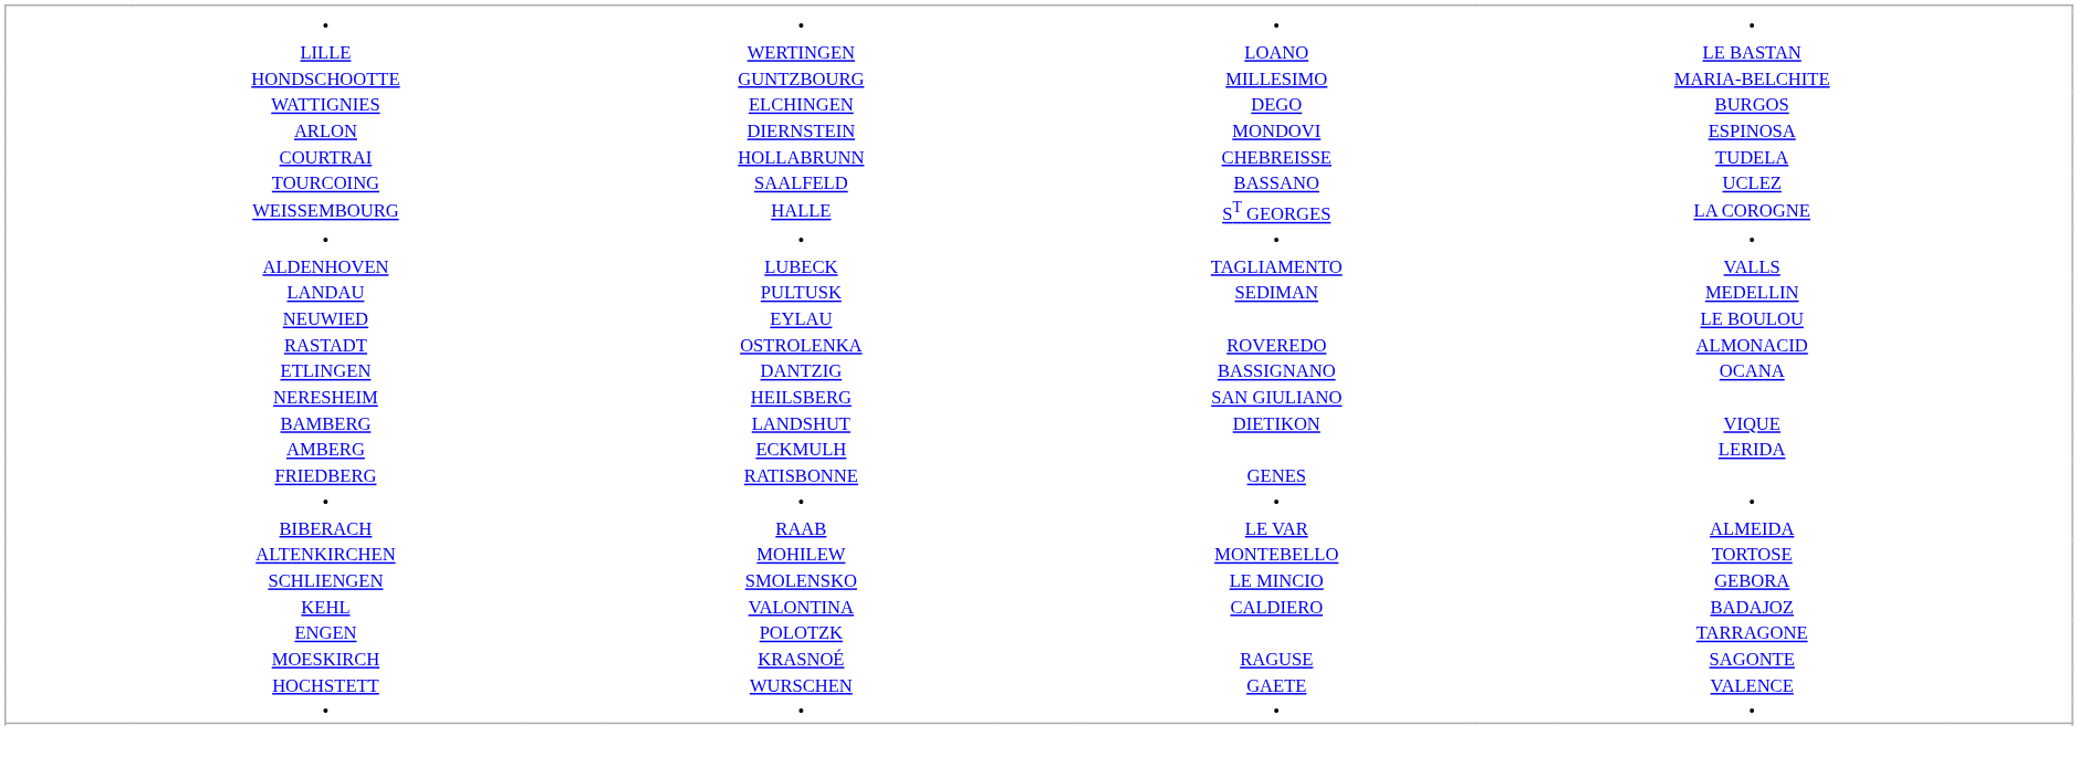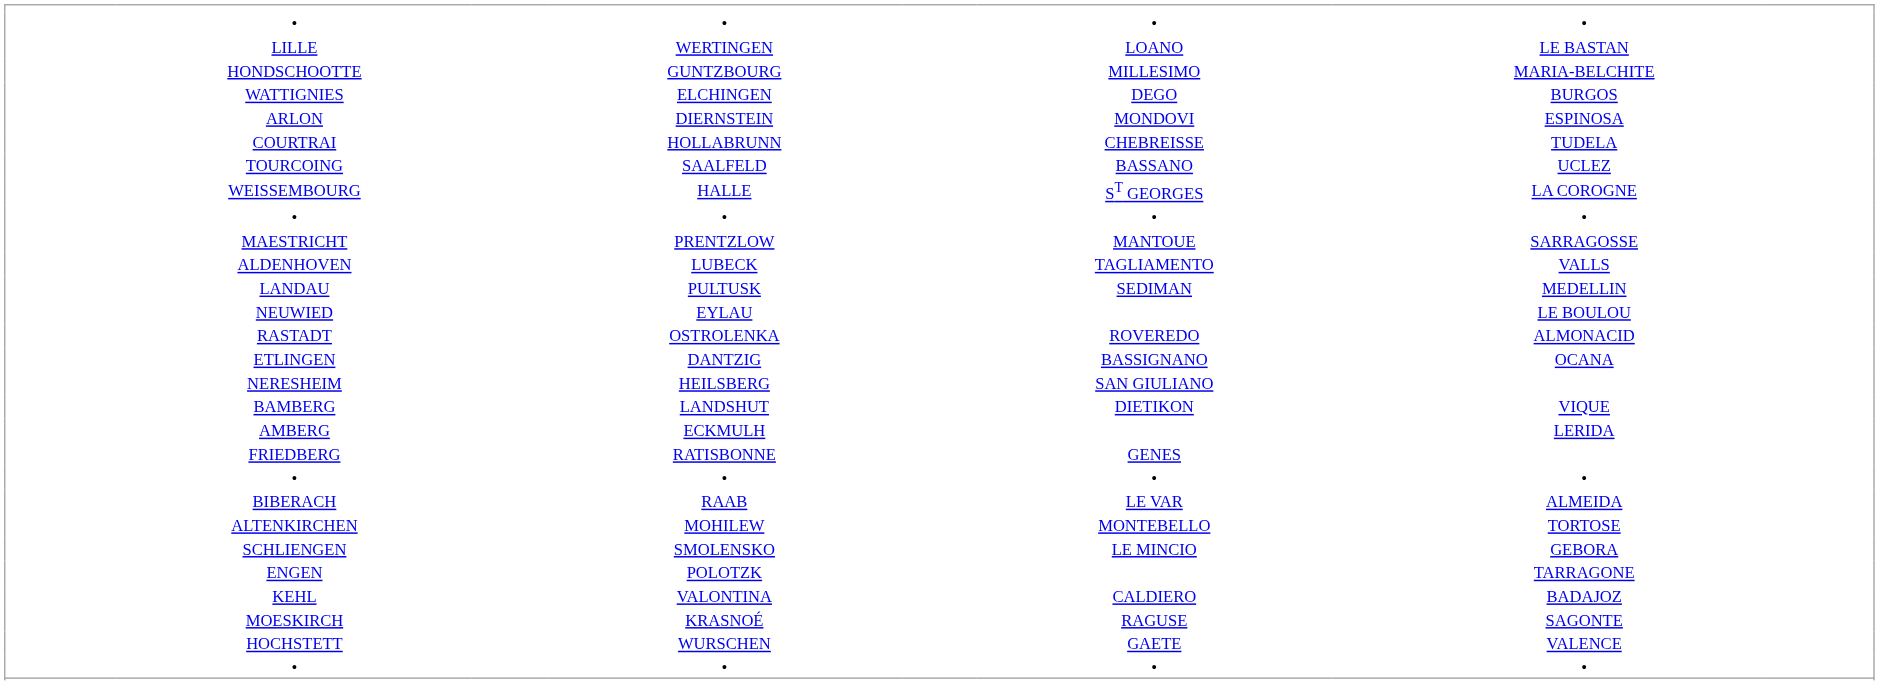 <table align="center" border="0" cellspacing="0" cellpadding="2" style="border:1px solid #AAAAAA; border-collapse:collapse; font-size: 70%; text-align:center" width="100%">
 <tr ---->
 <th style="width: 6%;"></th>
 <th style="width: 19%;"></th>
 <th style="width: 4%;"></th>
 <th style="width: 19%;"></th>
 <th style="width: 4%;"></th>
 <th style="width: 19%;"></th>
 <th style="width: 4%;"></th>
 <th style="width: 19%;"></th>
 <th style="width: 6%;"></th>
 </tr>
 <tr --->
 <td></td>
 <td>•</td>
 <td></td>
 <td>•</td>
 <td></td>
 <td>•</td>
 <td></td>
 <td>•</td>
 <td></td>
 </tr>
 <tr --->
 <td></td>
 <td><a href='#'>LILLE</a></td>
 <td></td>
 <td><a href='#'>WERTINGEN</a></td>
 <td></td>
 <td><a href='#'>LOANO</a></td>
 <td></td>
 <td><a href='#'>LE BASTAN</a></td>
 <td></td>
 </tr>
 <tr --->
 <td></td>
 <td><a href='#'>HONDSCHOOTTE</a></td>
 <td></td>
 <td><a href='#'>GUNTZBOURG</a></td>
 <td></td>
 <td><a href='#'>MILLESIMO</a></td>
 <td></td>
 <td><a href='#'>MARIA-BELCHITE</a></td>
 <td></td>
 </tr>
 <tr --->
 <td></td>
 <td><a href='#'>WATTIGNIES</a></td>
 <td></td>
 <td><a href='#'>ELCHINGEN</a></td>
 <td></td>
 <td><a href='#'>DEGO</a></td>
 <td></td>
 <td><a href='#'>BURGOS</a></td>
 <td></td>
 </tr>
 <tr --->
 <td></td>
 <td><a href='#'>ARLON</a></td>
 <td></td>
 <td><a href='#'>DIERNSTEIN</a></td>
 <td></td>
 <td><a href='#'>MONDOVI</a></td>
 <td></td>
 <td><a href='#'>ESPINOSA</a></td>
 <td></td>
 </tr>
 <tr --->
 <td></td>
 <td><a href='#'>COURTRAI</a></td>
 <td></td>
 <td><a href='#'>HOLLABRUNN</a></td>
 <td></td>
 <td><a href='#'>CHEBREISSE</a></td>
 <td></td>
 <td><a href='#'>TUDELA</a></td>
 <td></td>
 </tr>
 <tr --->
 <td></td>
 <td><a href='#'>TOURCOING</a></td>
 <td></td>
 <td><a href='#'>SAALFELD</a></td>
 <td></td>
 <td><a href='#'>BASSANO</a></td>
 <td></td>
 <td><a href='#'>UCLEZ</a></td>
 <td></td>
 </tr>
 <tr --->
 <td></td>
 <td><a href='#'>WEISSEMBOURG</a></td>
 <td></td>
 <td><a href='#'>HALLE</a></td>
 <td></td>
 <td><a href='#'>S<sup>T</sup> GEORGES</a></td>
 <td></td>
 <td><a href='#'>LA COROGNE</a></td>
 <td></td>
 </tr>
 <tr --->
 <td></td>
 <td>•</td>
 <td></td>
 <td>•</td>
 <td></td>
 <td>•</td>
 <td></td>
 <td>•</td>
+<td></td>
+</tr>
+<tr --->
+<td></td>
+<td><a href='#'>MAESTRICHT</a></td>
+<td></td>
+<td><a href='#'>PRENTZLOW</a></td>
+<td></td>
+<td><a href='#'>MANTOUE</a></td>
+<td></td>
+<td><a href='#'>SARRAGOSSE</a></td>
 <td></td>
 </tr>
 <tr --->
 <td></td>
 <td><a href='#'>ALDENHOVEN</a></td>
 <td></td>
 <td><a href='#'>LUBECK</a></td>
 <td></td>
 <td><a href='#'>TAGLIAMENTO</a></td>
 <td></td>
 <td><a href='#'>VALLS</a></td>
 <td></td>
 </tr>
 <tr --->
 <td></td>
 <td><a href='#'>LANDAU</a></td>
 <td></td>
 <td><a href='#'>PULTUSK</a></td>
 <td></td>
 <td><a href='#'>SEDIMAN</a></td>
 <td></td>
 <td><a href='#'>MEDELLIN</a></td>
 <td></td>
 </tr>
 <tr --->
 <td></td>
 <td><a href='#'>NEUWIED</a></td>
 <td></td>
 <td><a href='#'>EYLAU</a></td>
 <td></td>
 <td><a href='#'></a></td>
 <td></td>
 <td><a href='#'>LE BOULOU</a></td>
 <td></td>
 </tr>
 <tr --->
 <td></td>
 <td><a href='#'>RASTADT</a></td>
 <td></td>
 <td><a href='#'>OSTROLENKA</a></td>
 <td></td>
 <td><a href='#'>ROVEREDO</a></td>
 <td></td>
 <td><a href='#'>ALMONACID</a></td>
 <td></td>
 </tr>
 <tr --->
 <td></td>
 <td><a href='#'>ETLINGEN</a></td>
 <td></td>
 <td><a href='#'>DANTZIG</a></td>
 <td></td>
 <td><a href='#'>BASSIGNANO</a></td>
 <td></td>
 <td><a href='#'>OCANA</a></td>
 <td></td>
 </tr>
 <tr --->
 <td></td>
 <td><a href='#'>NERESHEIM</a></td>
 <td></td>
 <td><a href='#'>HEILSBERG</a></td>
 <td></td>
 <td><a href='#'>SAN GIULIANO</a></td>
 <td></td>
 <td><a href='#'></a></td>
 <td></td>
 </tr>
 <tr --->
 <td></td>
 <td><a href='#'>BAMBERG</a></td>
 <td></td>
 <td><a href='#'>LANDSHUT</a></td>
 <td></td>
 <td><a href='#'>DIETIKON</a></td>
 <td></td>
 <td><a href='#'>VIQUE</a></td>
 <td></td>
 </tr>
 <tr --->
 <td></td>
 <td><a href='#'>AMBERG</a></td>
 <td></td>
 <td><a href='#'>ECKMULH</a></td>
 <td></td>
 <td><a href='#'></a></td>
 <td></td>
 <td><a href='#'>LERIDA</a></td>
 <td></td>
 </tr>
 <tr --->
 <td></td>
 <td><a href='#'>FRIEDBERG</a></td>
 <td></td>
 <td><a href='#'>RATISBONNE</a></td>
 <td></td>
 <td><a href='#'>GENES</a></td>
 <td></td>
 <td><a href='#'></a></td>
 <td></td>
 </tr>
 <tr --->
 <td></td>
 <td>•</td>
 <td></td>
 <td>•</td>
 <td></td>
 <td>•</td>
 <td></td>
 <td>•</td>
 <td></td>
 </tr>
 <tr --->
 <td></td>
 <td><a href='#'>BIBERACH</a></td>
 <td></td>
 <td><a href='#'>RAAB</a></td>
 <td></td>
 <td><a href='#'>LE VAR</a></td>
 <td></td>
 <td><a href='#'>ALMEIDA</a></td>
 <td></td>
 </tr>
 <tr --->
 <td></td>
 <td><a href='#'>ALTENKIRCHEN</a></td>
 <td></td>
 <td><a href='#'>MOHILEW</a></td>
 <td></td>
 <td><a href='#'>MONTEBELLO</a></td>
 <td></td>
 <td><a href='#'>TORTOSE</a></td>
 <td></td>
 </tr>
 <tr --->
 <td></td>
 <td><a href='#'>SCHLIENGEN</a></td>
 <td></td>
 <td><a href='#'>SMOLENSKO</a></td>
 <td></td>
 <td><a href='#'>LE MINCIO</a></td>
 <td></td>
 <td><a href='#'>GEBORA</a></td>
 <td></td>
 </tr>
 <tr --->
 <td></td>
+<td><a href='#'>ENGEN</a></td>
+<td></td>
+<td><a href='#'>POLOTZK</a></td>
+<td></td>
+<td><a href='#'></a></td>
+<td></td>
+<td><a href='#'>TARRAGONE</a></td>
+<td></td>
+</tr>
+<tr --->
+<td></td>
 <td><a href='#'>KEHL</a></td>
 <td></td>
 <td><a href='#'>VALONTINA</a></td>
 <td></td>
 <td><a href='#'>CALDIERO</a></td>
 <td></td>
 <td><a href='#'>BADAJOZ</a></td>
-<td></td>
-</tr>
-<tr --->
-<td></td>
-<td><a href='#'>ENGEN</a></td>
-<td></td>
-<td><a href='#'>POLOTZK</a></td>
-<td></td>
-<td><a href='#'></a></td>
-<td></td>
-<td><a href='#'>TARRAGONE</a></td>
 <td></td>
 </tr>
 <tr --->
 <td></td>
 <td><a href='#'>MOESKIRCH</a></td>
 <td></td>
 <td><a href='#'>KRASNOÉ</a></td>
 <td></td>
 <td><a href='#'>RAGUSE</a></td>
 <td></td>
 <td><a href='#'>SAGONTE</a></td>
 <td></td>
 </tr>
 <tr --->
 <td></td>
 <td><a href='#'>HOCHSTETT</a></td>
 <td></td>
 <td><a href='#'>WURSCHEN</a></td>
 <td></td>
 <td><a href='#'>GAETE</a></td>
 <td></td>
 <td><a href='#'>VALENCE</a></td>
 <td></td>
 </tr>
 <tr --->
 <td></td>
 <td>•</td>
 <td></td>
 <td>•</td>
 <td></td>
 <td>•</td>
 <td></td>
 <td>•</td>
 <td></td>
 </tr>
 <tr --->
 </tr>
 </table>
